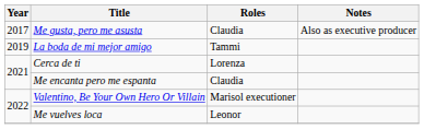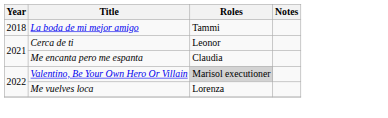 <table class="wikitable sortable">
 <tr>
 <th>Year</th>
 <th>Title</th>
 <th>Roles</th>
 <th>Notes</th>
 </tr>
 <tr>
-<td>2017</td>
-<td><em><a href='#'>Me gusta, pero me asusta</a></em></td>
-<td>Claudia</td>
-<td>Also as executive producer</td>
-</tr>
-<tr>
-<td>2019</td>
+<td>2018</td>
 <td><em><a href='#'>La boda de mi mejor amigo</a></em></td>
 <td>Tammi</td>
 <td></td>
 </tr>
 <tr>
 <td rowspan="2">2021</td>
 <td><em>Cerca de ti</em></td>
-<td>Lorenza</td>
+<td>Leonor</td>
 <td></td>
 </tr>
 <tr>
 <td><em>Me encanta pero me espanta</em></td>
 <td>Claudia</td>
 <td></td>
 </tr>
 <tr>
 <td rowspan="2">2022</td>
 <td><em><a href='#'>Valentino, Be Your Own Hero Or Villain</a></em></td>
-<td>Marisol executioner</td>
+<td style="background: lightgrey;">Marisol executioner</td>
 <td></td>
 </tr>
 <tr>
 <td><em>Me vuelves loca</em></td>
-<td>Leonor</td>
+<td>Lorenza</td>
 <td></td>
 </tr>
 <tr>
 </tr>
 </table>
